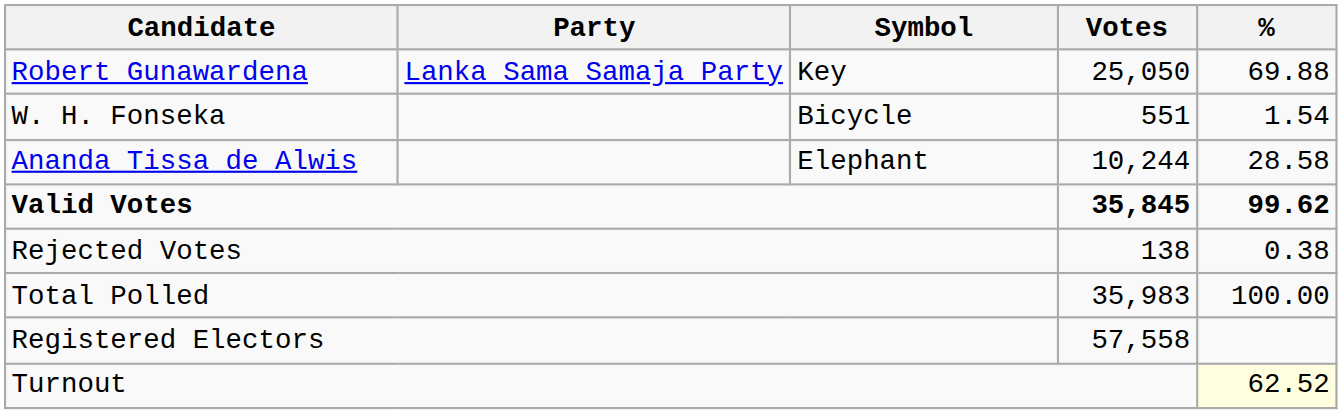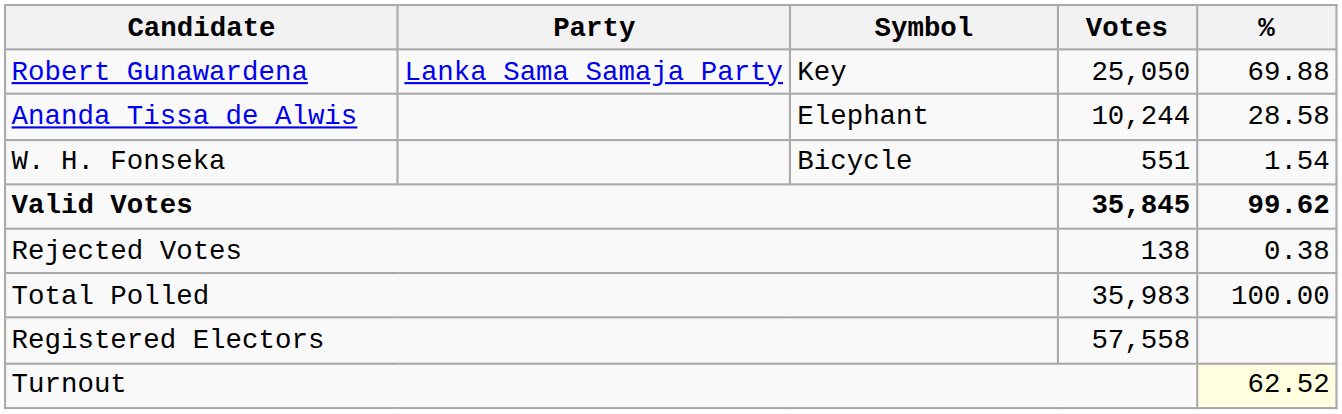 <table class="wikitable" border="1" style="text-align:right;">
 <tr>
 <th align=left width="180">Candidate</th>
 <th align=left width="180">Party</th>
 <th align=left width="120">Symbol</th>
 <th align=left width="60">Votes</th>
 <th align=left width="60">%</th>
 </tr>
 <tr>
 <td align=left><a href='#'>Robert Gunawardena</a></td>
 <td align=left><a href='#'>Lanka Sama Samaja Party</a></td>
 <td align=left>Key</td>
 <td>25,050</td>
 <td>69.88</td>
 </tr>
 <tr>
+<td align=left><a href='#'>Ananda Tissa de Alwis</a></td>
+<td></td>
+<td align=left>Elephant</td>
+<td>10,244</td>
+<td>28.58</td>
+</tr>
+<tr>
 <td align=left>W. H. Fonseka</td>
 <td></td>
 <td align=left>Bicycle</td>
 <td>551</td>
 <td>1.54</td>
-</tr>
-<tr>
-<td align=left><a href='#'>Ananda Tissa de Alwis</a></td>
-<td></td>
-<td align=left>Elephant</td>
-<td>10,244</td>
-<td>28.58</td>
 </tr>
 <tr>
 <td align=left colspan=3><strong>Valid Votes</strong></td>
 <td><strong>35,845</strong></td>
 <td><strong>99.62</strong></td>
 </tr>
 <tr>
 <td align=left colspan=3>Rejected Votes</td>
 <td>138</td>
 <td>0.38</td>
 </tr>
 <tr>
 <td align=left colspan=3>Total Polled</td>
 <td>35,983</td>
 <td>100.00</td>
 </tr>
 <tr>
 <td align=left colspan=3>Registered Electors</td>
 <td>57,558</td>
 <td></td>
 </tr>
 <tr>
 <td align=left colspan=4>Turnout</td>
 <td style="background: lightyellow;">62.52</td>
 </tr>
 </table>
